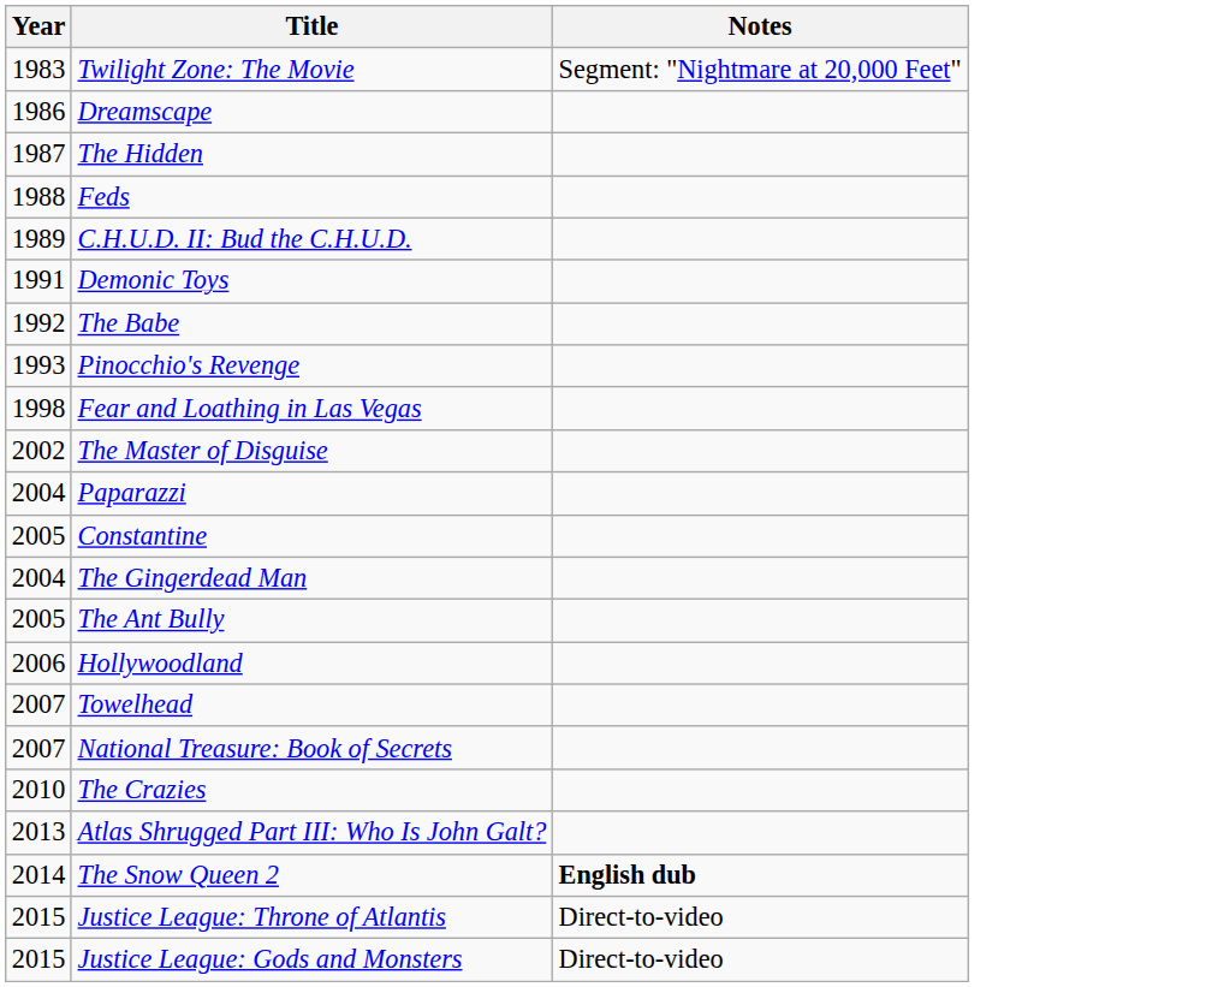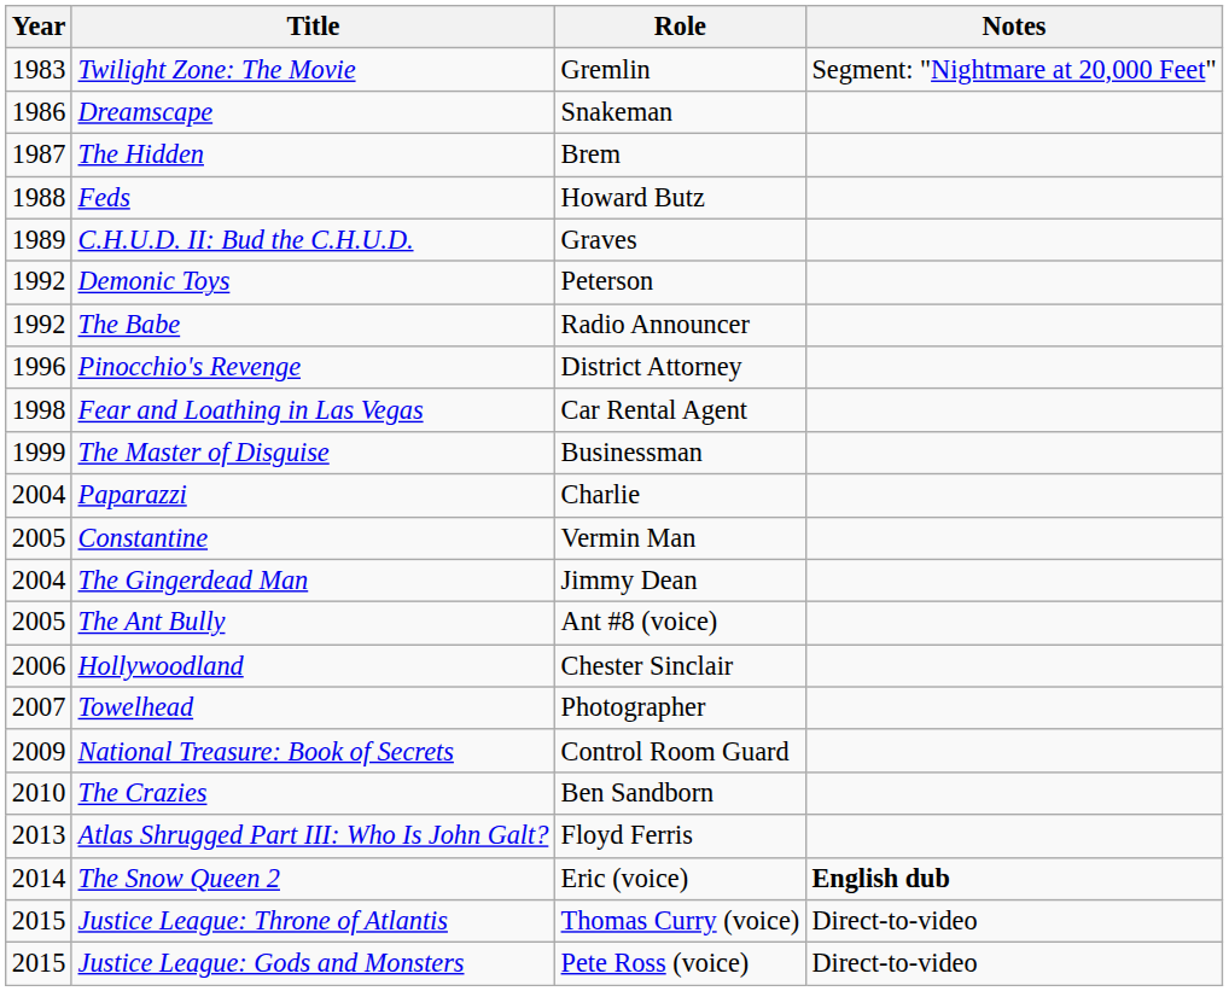 <table class="wikitable sortable">
 <tr>
 <th>Year</th>
 <th>Title</th>
+<th>Role</th>
 <th>Notes</th>
 </tr>
 <tr>
 <td>1983</td>
 <td><em><a href='#'>Twilight Zone: The Movie</a></em></td>
+<td>Gremlin</td>
 <td>Segment: "<a href='#'>Nightmare at 20,000 Feet</a>"</td>
 </tr>
 <tr>
 <td>1986</td>
 <td><em><a href='#'>Dreamscape</a></em></td>
+<td>Snakeman</td>
 <td></td>
 </tr>
 <tr>
 <td>1987</td>
 <td><em><a href='#'>The Hidden</a></em></td>
+<td>Brem</td>
 <td></td>
 </tr>
 <tr>
 <td>1988</td>
 <td><em><a href='#'>Feds</a></em></td>
+<td>Howard Butz</td>
 <td></td>
 </tr>
 <tr>
 <td>1989</td>
 <td><em><a href='#'>C.H.U.D. II: Bud the C.H.U.D.</a></em></td>
+<td>Graves</td>
 <td></td>
 </tr>
 <tr>
-<td>1991</td>
+<td>1992</td>
 <td><em><a href='#'>Demonic Toys</a></em></td>
+<td>Peterson</td>
 <td></td>
 </tr>
 <tr>
 <td>1992</td>
 <td><em><a href='#'>The Babe</a></em></td>
+<td>Radio Announcer</td>
 <td></td>
 </tr>
 <tr>
-<td>1993</td>
+<td>1996</td>
 <td><em><a href='#'>Pinocchio's Revenge</a></em></td>
+<td>District Attorney</td>
 <td></td>
 </tr>
 <tr>
 <td>1998</td>
 <td><em><a href='#'>Fear and Loathing in Las Vegas</a></em></td>
+<td>Car Rental Agent</td>
 <td></td>
 </tr>
 <tr>
-<td>2002</td>
+<td>1999</td>
 <td><em><a href='#'>The Master of Disguise</a></em></td>
+<td>Businessman</td>
 <td></td>
 </tr>
 <tr>
 <td>2004</td>
 <td><em><a href='#'>Paparazzi</a></em></td>
+<td>Charlie</td>
 <td></td>
 </tr>
 <tr>
 <td>2005</td>
 <td><em><a href='#'>Constantine</a></em></td>
+<td>Vermin Man</td>
 <td></td>
 </tr>
 <tr>
 <td>2004</td>
 <td><em><a href='#'>The Gingerdead Man</a></em></td>
+<td>Jimmy Dean</td>
 <td></td>
 </tr>
 <tr>
 <td>2005</td>
 <td><em><a href='#'>The Ant Bully</a></em></td>
+<td>Ant #8 (voice)</td>
 <td></td>
 </tr>
 <tr>
 <td>2006</td>
 <td><em><a href='#'>Hollywoodland</a></em></td>
+<td>Chester Sinclair</td>
 <td></td>
 </tr>
 <tr>
 <td>2007</td>
 <td><em><a href='#'>Towelhead</a></em></td>
+<td>Photographer</td>
 <td></td>
 </tr>
 <tr>
-<td>2007</td>
+<td>2009</td>
 <td><em><a href='#'>National Treasure: Book of Secrets</a></em></td>
+<td>Control Room Guard</td>
 <td></td>
 </tr>
 <tr>
 <td>2010</td>
 <td><em><a href='#'>The Crazies</a></em></td>
+<td>Ben Sandborn</td>
 <td></td>
 </tr>
 <tr>
 <td>2013</td>
 <td><em><a href='#'>Atlas Shrugged Part III: Who Is John Galt?</a></em></td>
+<td>Floyd Ferris</td>
 <td></td>
 </tr>
 <tr>
 <td>2014</td>
 <td><em><a href='#'>The Snow Queen 2</a></em></td>
+<td>Eric (voice)</td>
 <td><strong>English dub</strong></td>
 </tr>
 <tr>
 <td>2015</td>
 <td><em><a href='#'>Justice League: Throne of Atlantis</a></em></td>
+<td><a href='#'>Thomas Curry</a> (voice)</td>
 <td>Direct-to-video</td>
 </tr>
 <tr>
 <td>2015</td>
 <td><em><a href='#'>Justice League: Gods and Monsters</a></em></td>
+<td><a href='#'>Pete Ross</a> (voice)</td>
 <td>Direct-to-video</td>
 </tr>
 </table>
